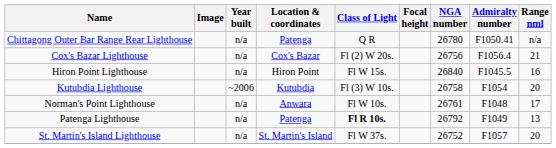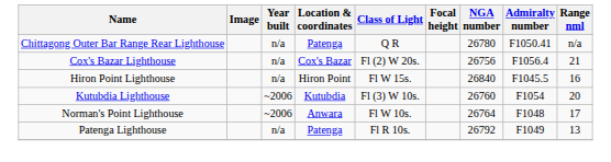 <table class="wikitable sortable" style="margin:auto;text-align:center">
 <tr>
 <th>Name</th>
 <th>Image</th>
 <th>Year<br>built</th>
 <th>Location &<br>coordinates</th>
 <th><a href='#'>Class of Light</a><br></th>
 <th>Focal<br>height<br></th>
 <th><a href='#'>NGA</a><br>number<br></th>
 <th><a href='#'>Admiralty</a><br>number<br></th>
 <th>Range<br><a href='#'>nml</a><br></th>
 </tr>
 <tr>
 <td><a href='#'>Chittagong Outer Bar Range Rear Lighthouse</a></td>
 <td></td>
 <td>n/a</td>
 <td><a href='#'>Patenga</a><br> </td>
 <td>Q R</td>
 <td></td>
 <td>26780</td>
 <td>F1050.41</td>
 <td>n/a</td>
 </tr>
 <tr>
 <td><a href='#'>Cox's Bazar Lighthouse</a></td>
 <td></td>
 <td>n/a</td>
 <td><a href='#'>Cox's Bazar</a><br> </td>
 <td>Fl (2) W 20s.</td>
 <td></td>
 <td>26756</td>
 <td>F1056.4</td>
 <td>21</td>
 </tr>
 <tr>
 <td>Hiron Point Lighthouse</td>
 <td></td>
 <td>n/a</td>
 <td>Hiron Point<br> </td>
 <td>Fl W 15s.</td>
 <td></td>
 <td>26840</td>
 <td>F1045.5</td>
 <td>16</td>
 </tr>
 <tr>
 <td><a href='#'>Kutubdia Lighthouse</a></td>
 <td></td>
 <td>~2006</td>
 <td><a href='#'>Kutubdia</a><br> </td>
 <td>Fl (3) W 10s.</td>
 <td></td>
-<td>26758</td>
+<td>26760</td>
 <td>F1054</td>
 <td>20</td>
 </tr>
 <tr>
 <td>Norman's Point Lighthouse</td>
 <td></td>
-<td>n/a</td>
+<td>~2006</td>
 <td><a href='#'>Anwara</a><br> </td>
 <td>Fl W 10s.</td>
 <td></td>
-<td>26761</td>
+<td>26764</td>
 <td>F1048</td>
 <td>17</td>
 </tr>
 <tr>
 <td>Patenga Lighthouse</td>
 <td></td>
 <td>n/a</td>
 <td><a href='#'>Patenga</a><br> </td>
-<td><strong>Fl R 10s.</strong></td>
+<td>Fl R 10s.</td>
 <td></td>
 <td>26792</td>
 <td>F1049</td>
 <td>13</td>
 </tr>
 <tr>
-<td><a href='#'>St. Martin's Island Lighthouse</a></td>
-<td></td>
-<td>n/a</td>
-<td><a href='#'>St. Martin's Island</a><br> </td>
-<td>Fl W 37s.</td>
-<td></td>
-<td>26752</td>
-<td>F1057</td>
-<td>20</td>
-</tr>
-<tr>
 </tr>
 </table>
